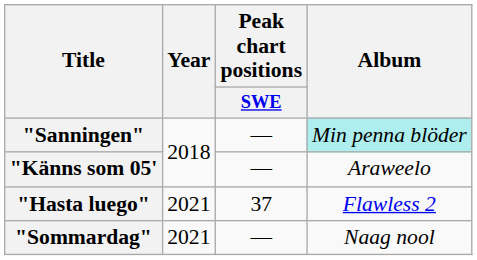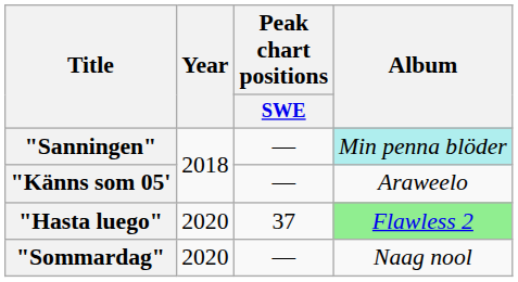 <table class="wikitable plainrowheaders" style="text-align:center;">
 <tr>
 <th scope="col" rowspan="2">Title</th>
 <th scope="col" rowspan="2">Year</th>
 <th scope="col" colspan="1">Peak chart positions</th>
 <th scope="col" rowspan="2">Album</th>
 </tr>
 <tr>
 <th scope="col" style="width:3em;font-size:85%;"><a href='#'>SWE</a><br></th>
 </tr>
 <tr>
 <th scope="row">"Sanningen"<br></th>
 <td rowspan="2">2018</td>
 <td>—</td>
 <td style="background: paleturquoise;"><em>Min penna blöder</em></td>
 </tr>
 <tr>
 <th scope="row">"Känns som 05'</th>
 <td>—</td>
 <td><em>Araweelo</em></td>
 </tr>
 <tr>
 <th scope="row">"Hasta luego"<br></th>
-<td>2021</td>
+<td>2020</td>
 <td>37<br></td>
-<td><em><a href='#'>Flawless 2</a></em></td>
+<td style="background: lightgreen;"><em><a href='#'>Flawless 2</a></em></td>
 </tr>
 <tr>
 <th scope="row">"Sommardag"</th>
-<td>2021</td>
+<td>2020</td>
 <td>—</td>
 <td><em>Naag nool</em></td>
 </tr>
 </table>
